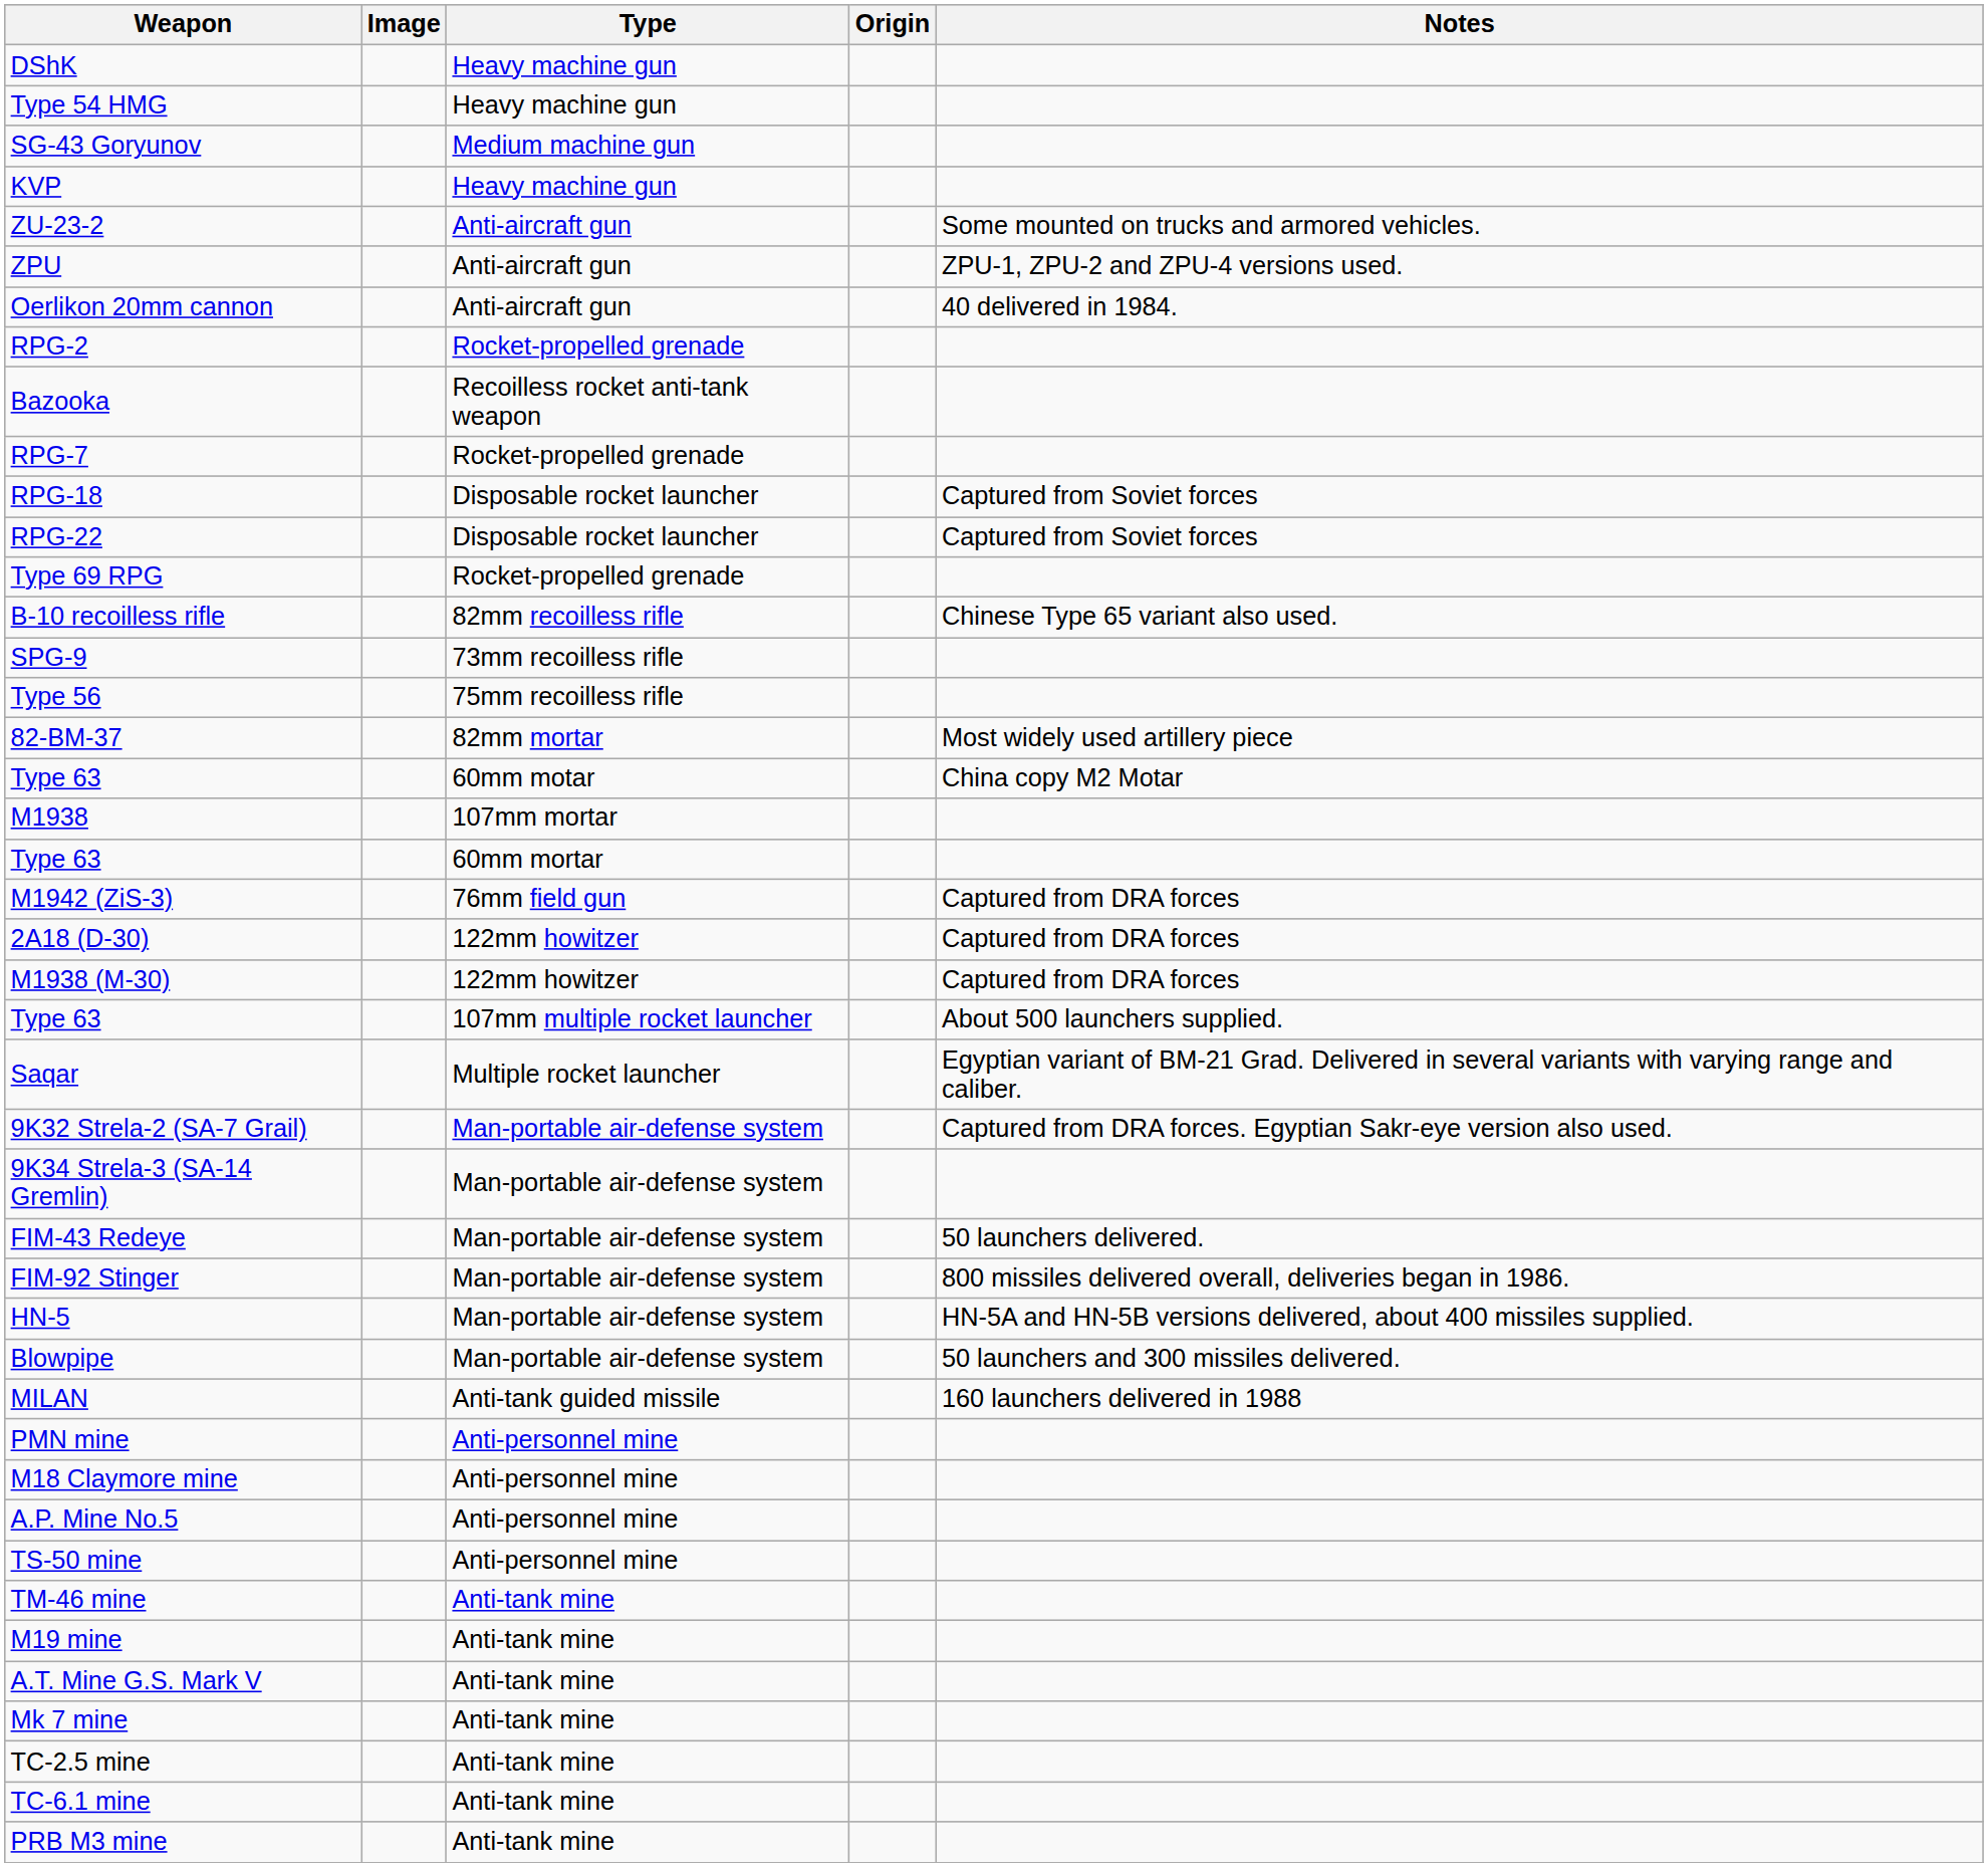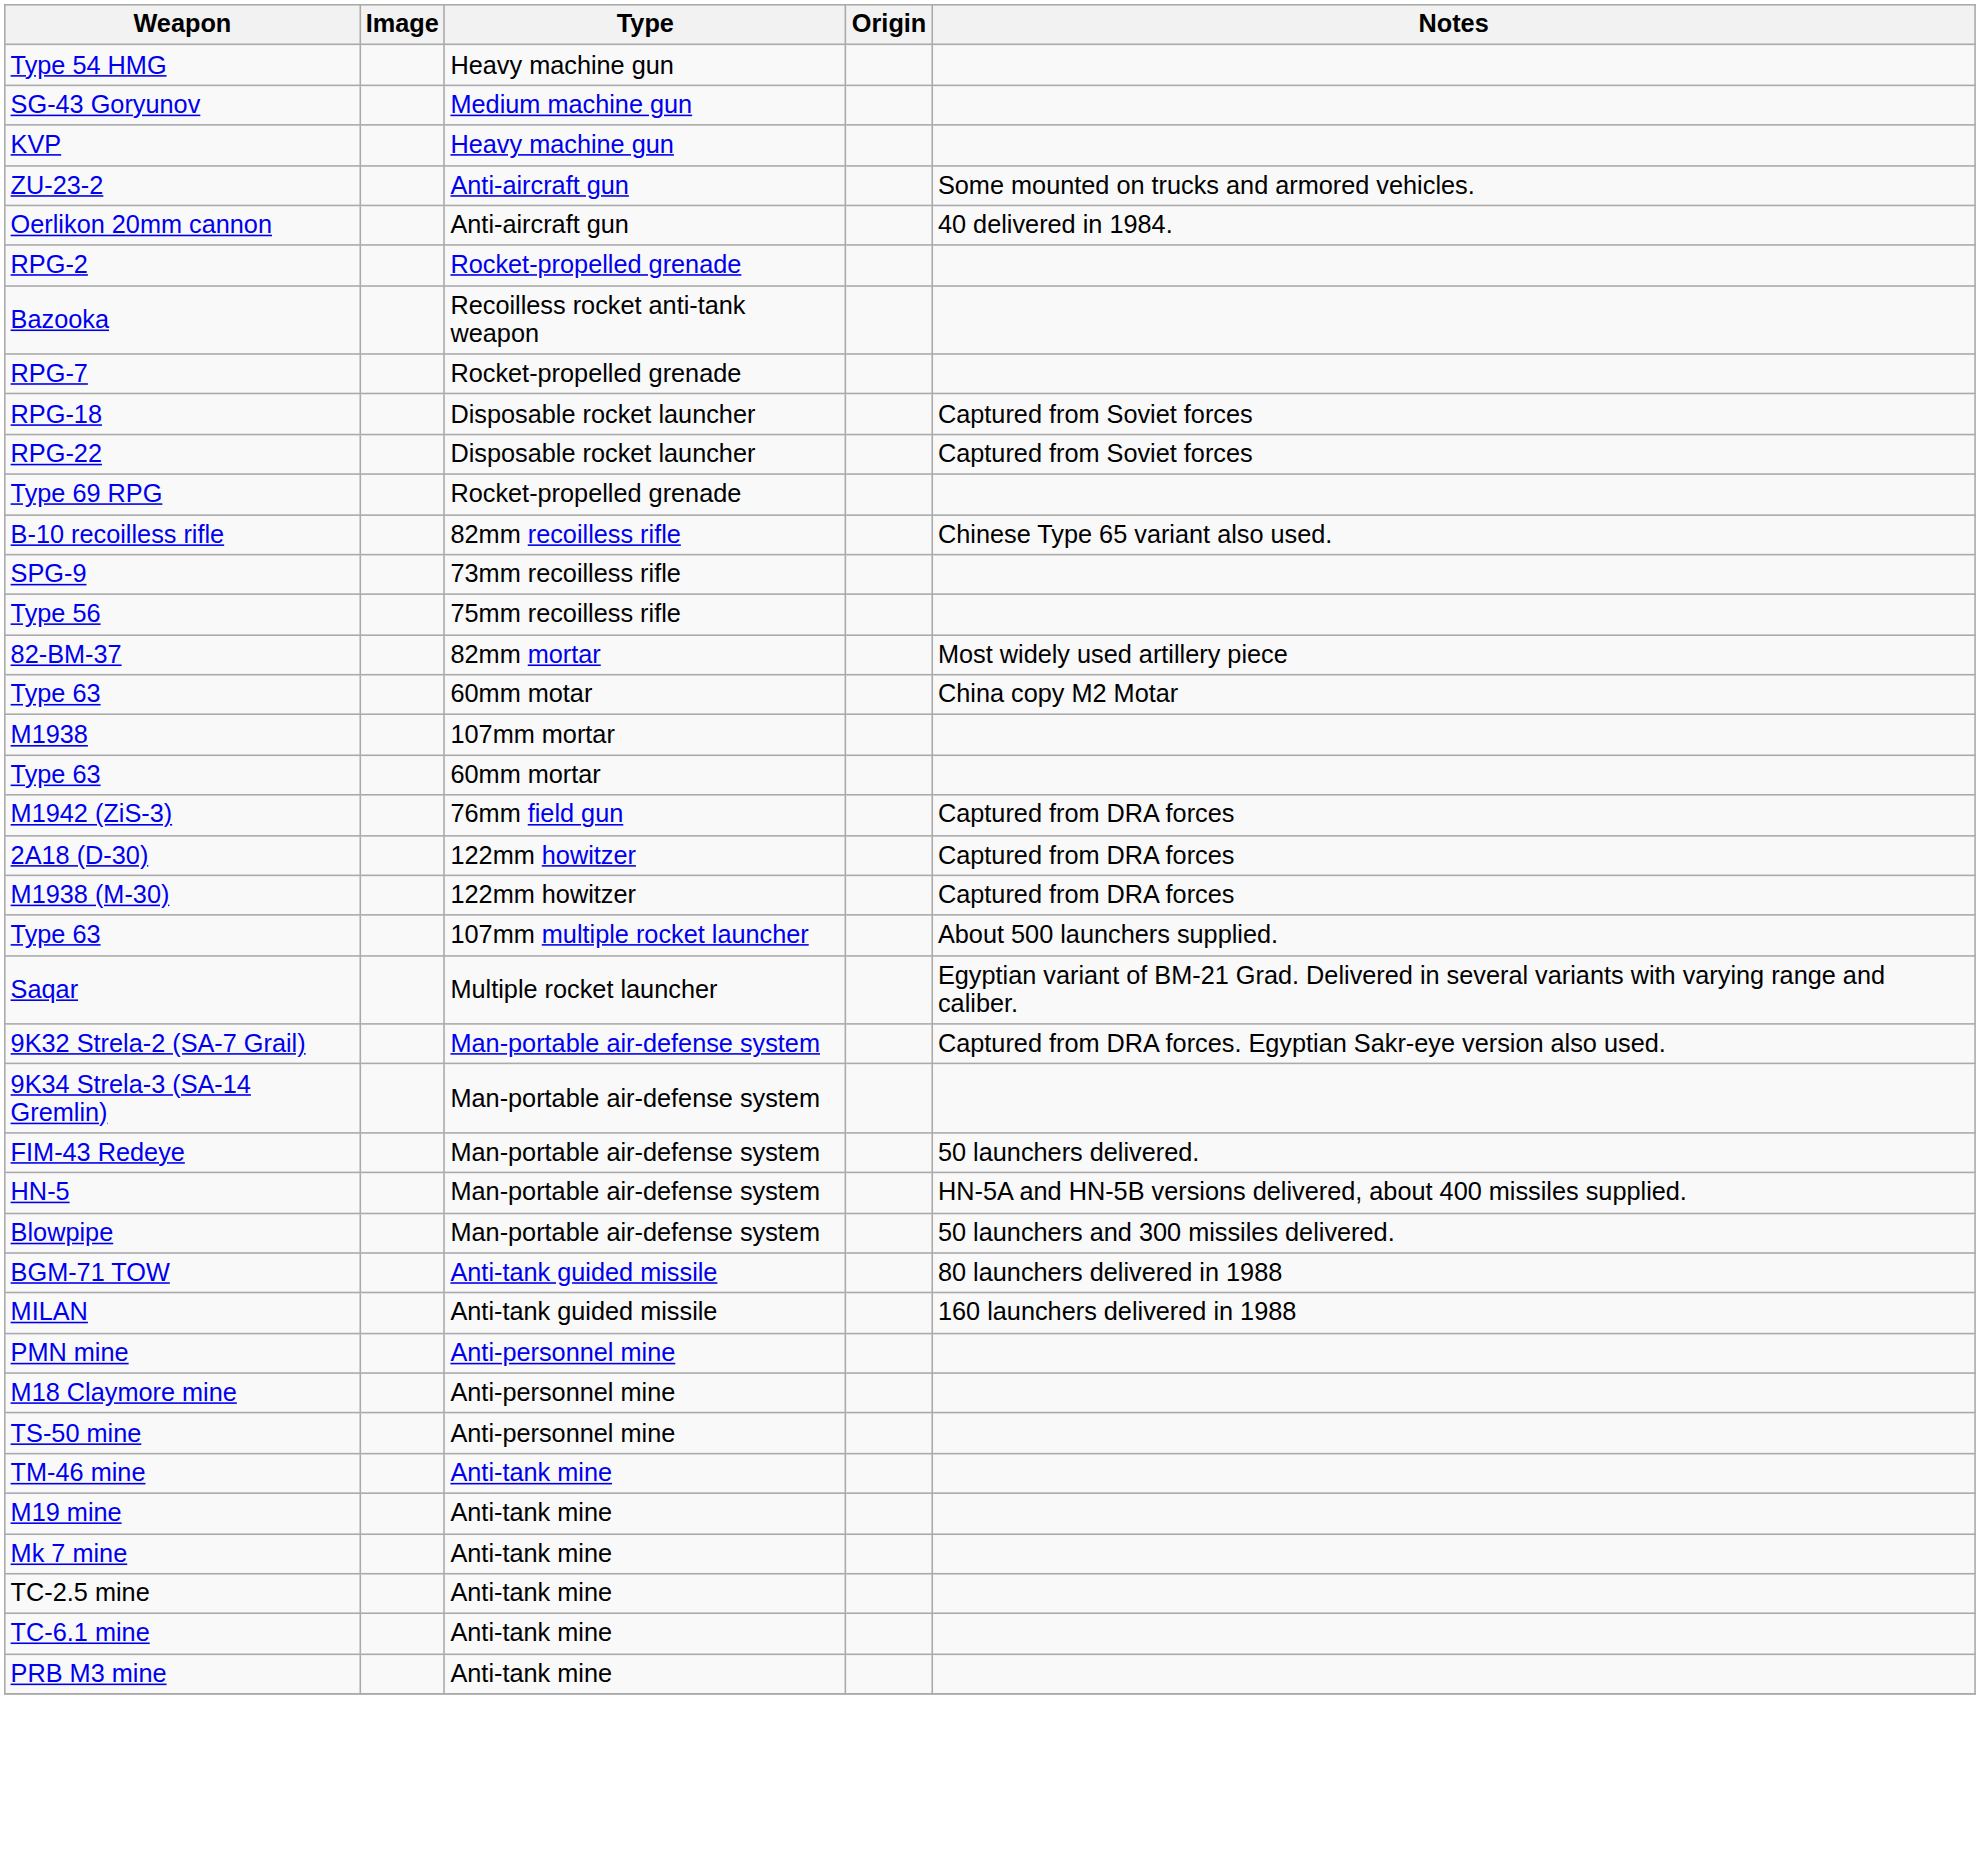 <table class="wikitable">
 <tr>
 <th>Weapon</th>
 <th>Image</th>
 <th>Type</th>
 <th>Origin</th>
 <th>Notes</th>
-</tr>
-<tr>
-<td><a href='#'>DShK</a></td>
-<td></td>
-<td><a href='#'>Heavy machine gun</a></td>
-<td></td>
-<td></td>
 </tr>
 <tr>
 <td><a href='#'>Type 54 HMG</a></td>
 <td></td>
 <td>Heavy machine gun</td>
 <td></td>
 <td></td>
 </tr>
 <tr>
 <td><a href='#'>SG-43 Goryunov</a></td>
 <td></td>
 <td><a href='#'>Medium machine gun</a></td>
 <td></td>
 <td></td>
 </tr>
 <tr>
 <td><a href='#'>KVP</a></td>
 <td></td>
 <td><a href='#'>Heavy machine gun</a></td>
 <td></td>
 <td></td>
 </tr>
 <tr>
 <td><a href='#'>ZU-23-2</a></td>
 <td></td>
 <td><a href='#'>Anti-aircraft gun</a></td>
 <td></td>
 <td>Some mounted on trucks and armored vehicles.</td>
-</tr>
-<tr>
-<td><a href='#'>ZPU</a></td>
-<td></td>
-<td>Anti-aircraft gun</td>
-<td></td>
-<td>ZPU-1, ZPU-2 and ZPU-4 versions used.</td>
 </tr>
 <tr>
 <td><a href='#'>Oerlikon 20mm cannon</a></td>
 <td></td>
 <td>Anti-aircraft gun</td>
 <td></td>
 <td>40 delivered in 1984.</td>
 </tr>
 <tr>
 <td><a href='#'>RPG-2</a></td>
 <td></td>
 <td><a href='#'>Rocket-propelled grenade</a></td>
 <td></td>
 <td></td>
 </tr>
 <tr>
 <td><a href='#'>Bazooka</a></td>
 <td></td>
 <td>Recoilless rocket anti-tank weapon</td>
 <td></td>
 <td></td>
 </tr>
 <tr>
 <td><a href='#'>RPG-7</a></td>
 <td></td>
 <td>Rocket-propelled grenade</td>
 <td></td>
 <td></td>
 </tr>
 <tr>
 <td><a href='#'>RPG-18</a></td>
 <td></td>
 <td>Disposable rocket launcher</td>
 <td></td>
 <td>Captured from Soviet forces</td>
 </tr>
 <tr>
 <td><a href='#'>RPG-22</a></td>
 <td></td>
 <td>Disposable rocket launcher</td>
 <td></td>
 <td>Captured from Soviet forces</td>
 </tr>
 <tr>
 <td><a href='#'>Type 69 RPG</a></td>
 <td></td>
 <td>Rocket-propelled grenade</td>
 <td></td>
 <td></td>
 </tr>
 <tr>
 <td><a href='#'>B-10 recoilless rifle</a></td>
 <td></td>
 <td>82mm <a href='#'>recoilless rifle</a></td>
 <td></td>
 <td>Chinese Type 65 variant also used.</td>
 </tr>
 <tr>
 <td><a href='#'>SPG-9</a></td>
 <td></td>
 <td>73mm recoilless rifle</td>
 <td></td>
 <td></td>
 </tr>
 <tr>
 <td><a href='#'>Type 56</a></td>
 <td></td>
 <td>75mm recoilless rifle</td>
 <td></td>
 <td></td>
 </tr>
 <tr>
 <td><a href='#'>82-BM-37</a></td>
 <td></td>
 <td>82mm <a href='#'>mortar</a></td>
 <td></td>
 <td>Most widely used artillery piece</td>
 </tr>
 <tr>
 <td><a href='#'>Type 63</a></td>
 <td></td>
 <td>60mm motar</td>
 <td></td>
 <td>China copy M2 Motar</td>
 </tr>
 <tr>
 <td><a href='#'>M1938</a></td>
 <td></td>
 <td>107mm mortar</td>
 <td></td>
 <td></td>
 </tr>
 <tr>
 <td><a href='#'>Type 63</a></td>
 <td></td>
 <td>60mm mortar</td>
 <td></td>
 <td></td>
 </tr>
 <tr>
 <td><a href='#'>M1942 (ZiS-3)</a></td>
 <td></td>
 <td>76mm <a href='#'>field gun</a></td>
 <td></td>
 <td>Captured from DRA forces</td>
 </tr>
 <tr>
 <td><a href='#'>2A18 (D-30)</a></td>
 <td></td>
 <td>122mm <a href='#'>howitzer</a></td>
 <td></td>
 <td>Captured from DRA forces</td>
 </tr>
 <tr>
 <td><a href='#'>M1938 (M-30)</a></td>
 <td></td>
 <td>122mm howitzer</td>
 <td></td>
 <td>Captured from DRA forces</td>
 </tr>
 <tr>
 <td><a href='#'>Type 63</a></td>
 <td></td>
 <td>107mm <a href='#'>multiple rocket launcher</a></td>
 <td></td>
 <td>About 500 launchers supplied.</td>
 </tr>
 <tr>
 <td><a href='#'>Saqar</a></td>
 <td></td>
 <td>Multiple rocket launcher</td>
 <td></td>
 <td>Egyptian variant of BM-21 Grad. Delivered in several variants with varying range and caliber.</td>
 </tr>
 <tr>
 <td><a href='#'>9K32 Strela-2 (SA-7 Grail)</a></td>
 <td></td>
 <td><a href='#'>Man-portable air-defense system</a></td>
 <td></td>
 <td>Captured from DRA forces. Egyptian Sakr-eye version also used.</td>
 </tr>
 <tr>
 <td><a href='#'>9K34 Strela-3 (SA-14 Gremlin)</a></td>
 <td></td>
 <td>Man-portable air-defense system</td>
 <td></td>
 <td></td>
 </tr>
 <tr>
 <td><a href='#'>FIM-43 Redeye</a></td>
 <td></td>
 <td>Man-portable air-defense system</td>
 <td></td>
 <td>50 launchers delivered.</td>
 </tr>
 <tr>
-<td><a href='#'>FIM-92 Stinger</a></td>
-<td></td>
-<td>Man-portable air-defense system</td>
-<td></td>
-<td>800 missiles delivered overall, deliveries began in 1986.</td>
-</tr>
-<tr>
 <td><a href='#'>HN-5</a></td>
 <td></td>
 <td>Man-portable air-defense system</td>
 <td></td>
 <td>HN-5A and HN-5B versions delivered, about 400 missiles supplied.</td>
 </tr>
 <tr>
 <td><a href='#'>Blowpipe</a></td>
 <td></td>
 <td>Man-portable air-defense system</td>
 <td></td>
 <td>50 launchers and 300 missiles delivered.</td>
+</tr>
+<tr>
+<td><a href='#'>BGM-71 TOW</a></td>
+<td></td>
+<td><a href='#'>Anti-tank guided missile</a></td>
+<td></td>
+<td>80 launchers delivered in 1988</td>
 </tr>
 <tr>
 <td><a href='#'>MILAN</a></td>
 <td></td>
 <td>Anti-tank guided missile</td>
 <td></td>
 <td>160 launchers delivered in 1988</td>
 </tr>
 <tr>
 <td><a href='#'>PMN mine</a></td>
 <td></td>
 <td><a href='#'>Anti-personnel mine</a></td>
 <td></td>
 <td></td>
 </tr>
 <tr>
 <td><a href='#'>M18 Claymore mine</a></td>
 <td></td>
 <td>Anti-personnel mine</td>
 <td></td>
 <td></td>
 </tr>
 <tr>
-<td><a href='#'>A.P. Mine No.5</a></td>
-<td></td>
-<td>Anti-personnel mine</td>
-<td></td>
-<td></td>
-</tr>
-<tr>
 <td><a href='#'>TS-50 mine</a></td>
 <td></td>
 <td>Anti-personnel mine</td>
 <td></td>
 <td></td>
 </tr>
 <tr>
 <td><a href='#'>TM-46 mine</a></td>
 <td></td>
 <td><a href='#'>Anti-tank mine</a></td>
 <td></td>
 <td></td>
 </tr>
 <tr>
 <td><a href='#'>M19 mine</a></td>
-<td></td>
-<td>Anti-tank mine</td>
-<td></td>
-<td></td>
-</tr>
-<tr>
-<td><a href='#'>A.T. Mine G.S. Mark V</a></td>
 <td></td>
 <td>Anti-tank mine</td>
 <td></td>
 <td></td>
 </tr>
 <tr>
 <td><a href='#'>Mk 7 mine</a></td>
 <td></td>
 <td>Anti-tank mine</td>
 <td></td>
 <td></td>
 </tr>
 <tr>
 <td>TC-2.5 mine</td>
 <td></td>
 <td>Anti-tank mine</td>
 <td></td>
 <td></td>
 </tr>
 <tr>
 <td><a href='#'>TC-6.1 mine</a></td>
 <td></td>
 <td>Anti-tank mine</td>
 <td></td>
 <td></td>
 </tr>
 <tr>
 <td><a href='#'>PRB M3 mine</a></td>
 <td></td>
 <td>Anti-tank mine</td>
 <td></td>
 <td></td>
 </tr>
 <tr>
 </tr>
 </table>
